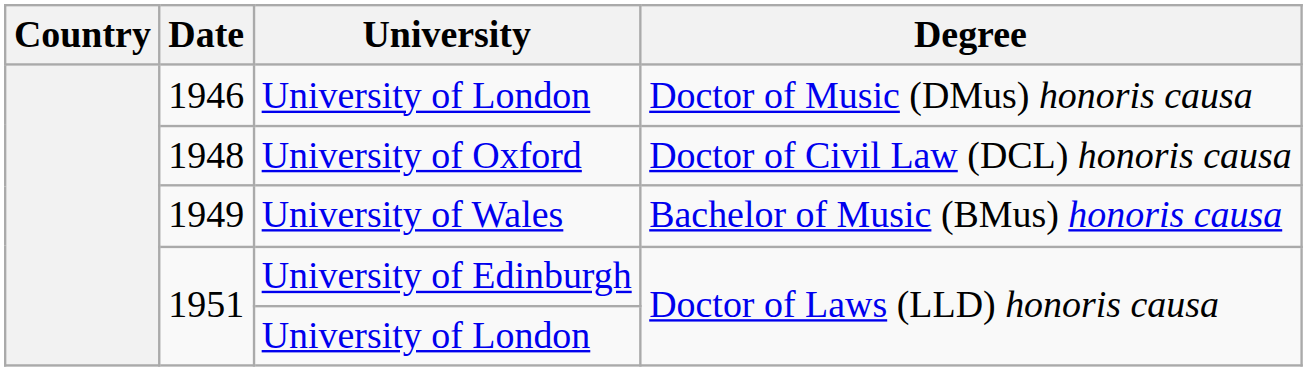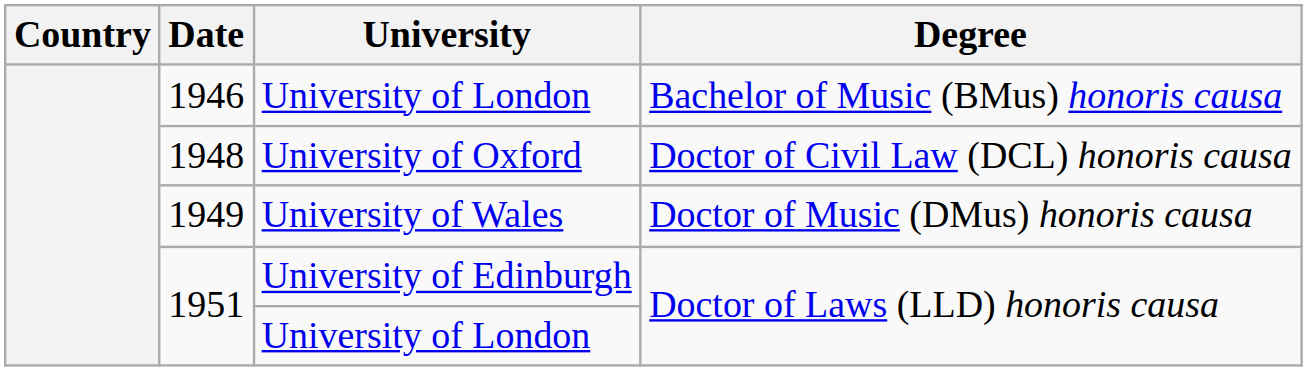 <table class="wikitable plainrowheaders">
 <tr>
 <th scope="col">Country</th>
 <th scope="col">Date</th>
 <th scope="col">University</th>
 <th scope="col">Degree</th>
 </tr>
 <tr>
 <th rowspan="5" scope="row"></th>
 <td>1946</td>
 <td><a href='#'>University of London</a></td>
-<td><a href='#'>Doctor of Music</a> (DMus) <em>honoris causa</em></td>
+<td><a href='#'>Bachelor of Music</a> (BMus) <em><a href='#'>honoris causa</a></em></td>
 </tr>
 <tr>
 <td>1948</td>
 <td><a href='#'>University of Oxford</a></td>
 <td><a href='#'>Doctor of Civil Law</a> (DCL) <em>honoris causa</em></td>
 </tr>
 <tr>
 <td>1949</td>
 <td><a href='#'>University of Wales</a></td>
-<td><a href='#'>Bachelor of Music</a> (BMus) <em><a href='#'>honoris causa</a></em></td>
+<td><a href='#'>Doctor of Music</a> (DMus) <em>honoris causa</em></td>
 </tr>
 <tr>
 <td rowspan="2">1951</td>
 <td><a href='#'>University of Edinburgh</a></td>
 <td rowspan="2"><a href='#'>Doctor of Laws</a> (LLD) <em>honoris causa</em></td>
 </tr>
 <tr>
 <td><a href='#'>University of London</a></td>
 </tr>
 </table>
